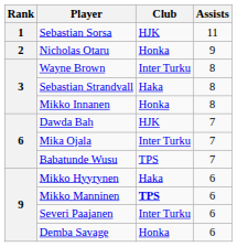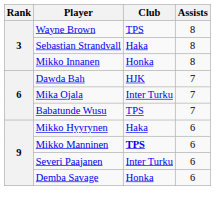 <table class="wikitable" style="text-align:center">
 <tr>
 <th>Rank</th>
 <th>Player</th>
 <th>Club</th>
 <th>Assists</th>
 </tr>
 <tr>
-<th>1</th>
-<td align="left"> <a href='#'>Sebastian Sorsa</a></td>
-<td align="left"><a href='#'>HJK</a></td>
-<td>11</td>
-</tr>
-<tr>
-<th>2</th>
-<td align="left"> <a href='#'>Nicholas Otaru</a></td>
-<td align="left"><a href='#'>Honka</a></td>
-<td>9</td>
-</tr>
-<tr>
 <th rowspan="3">3</th>
 <td align="left"> <a href='#'>Wayne Brown</a></td>
-<td align="left"><a href='#'>Inter Turku</a></td>
+<td align="left"><a href='#'>TPS</a></td>
 <td>8</td>
 </tr>
 <tr>
 <td align="left"> <a href='#'>Sebastian Strandvall</a></td>
 <td align="left"><a href='#'>Haka</a></td>
 <td>8</td>
 </tr>
 <tr>
 <td align="left"> <a href='#'>Mikko Innanen</a></td>
 <td align="left"><a href='#'>Honka</a></td>
 <td>8</td>
 </tr>
 <tr>
 <th rowspan="3">6</th>
 <td align="left"> <a href='#'>Dawda Bah</a></td>
 <td align="left"><a href='#'>HJK</a></td>
 <td>7</td>
 </tr>
 <tr>
 <td align="left"> <a href='#'>Mika Ojala</a></td>
 <td align="left"><a href='#'>Inter Turku</a></td>
 <td>7</td>
 </tr>
 <tr>
 <td align="left"> <a href='#'>Babatunde Wusu</a></td>
 <td align="left"><a href='#'>TPS</a></td>
 <td>7</td>
 </tr>
 <tr>
 <th rowspan="4">9</th>
 <td align="left"> <a href='#'>Mikko Hyyrynen</a></td>
 <td align="left"><a href='#'>Haka</a></td>
 <td>6</td>
 </tr>
 <tr>
 <td align="left"> <a href='#'>Mikko Manninen</a></td>
 <td align="left"><strong><a href='#'>TPS</a></strong></td>
 <td>6</td>
 </tr>
 <tr>
 <td align="left"> <a href='#'>Severi Paajanen</a></td>
 <td align="left"><a href='#'>Inter Turku</a></td>
 <td>6</td>
 </tr>
 <tr>
 <td align="left"> <a href='#'>Demba Savage</a></td>
 <td align="left"><a href='#'>Honka</a></td>
 <td>6</td>
 </tr>
 </table>
